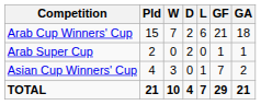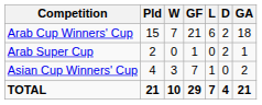 <table class="wikitable">
 <tr>
 <th>Competition</th>
 <th>Pld</th>
 <th>W</th>
+<th>GF</th>
+<th>L</th>
 <th>D</th>
-<th>L</th>
-<th>GF</th>
 <th>GA</th>
 </tr>
 <tr>
 <td><a href='#'>Arab Cup Winners' Cup</a></td>
 <td style="text-align:center;">15</td>
 <td style="text-align:center;">7</td>
+<td style="text-align:center;">21</td>
+<td style="text-align:center;">6</td>
 <td style="text-align:center;">2</td>
-<td style="text-align:center;">6</td>
-<td style="text-align:center;">21</td>
 <td style="text-align:center;">18</td>
 </tr>
 <tr>
 <td><a href='#'>Arab Super Cup</a></td>
 <td style="text-align:center;">2</td>
 <td style="text-align:center;">0</td>
+<td style="text-align:center;">1</td>
+<td style="text-align:center;">0</td>
 <td style="text-align:center;">2</td>
-<td style="text-align:center;">0</td>
-<td style="text-align:center;">1</td>
 <td style="text-align:center;">1</td>
 </tr>
 <tr>
 <td><a href='#'>Asian Cup Winners' Cup</a></td>
 <td style="text-align:center;">4</td>
 <td style="text-align:center;">3</td>
+<td style="text-align:center;">7</td>
+<td style="text-align:center;">1</td>
 <td style="text-align:center;">0</td>
-<td style="text-align:center;">1</td>
-<td style="text-align:center;">7</td>
 <td style="text-align:center;">2</td>
 </tr>
 <tr>
 <td><strong>TOTAL</strong></td>
 <td style="text-align:center;"><strong>21</strong></td>
 <td style="text-align:center;"><strong>10</strong></td>
+<td style="text-align:center;"><strong>29</strong></td>
+<td style="text-align:center;"><strong>7</strong></td>
 <td style="text-align:center;"><strong>4</strong></td>
-<td style="text-align:center;"><strong>7</strong></td>
-<td style="text-align:center;"><strong>29</strong></td>
 <td style="text-align:center;"><strong>21</strong></td>
 </tr>
 </table>
